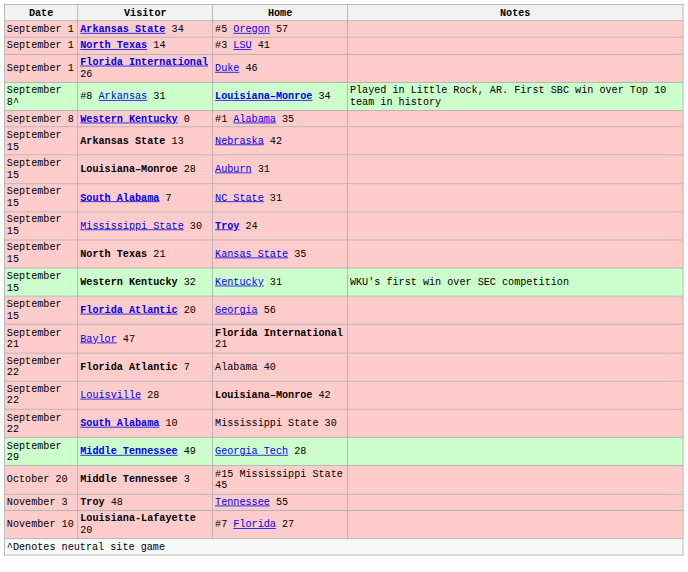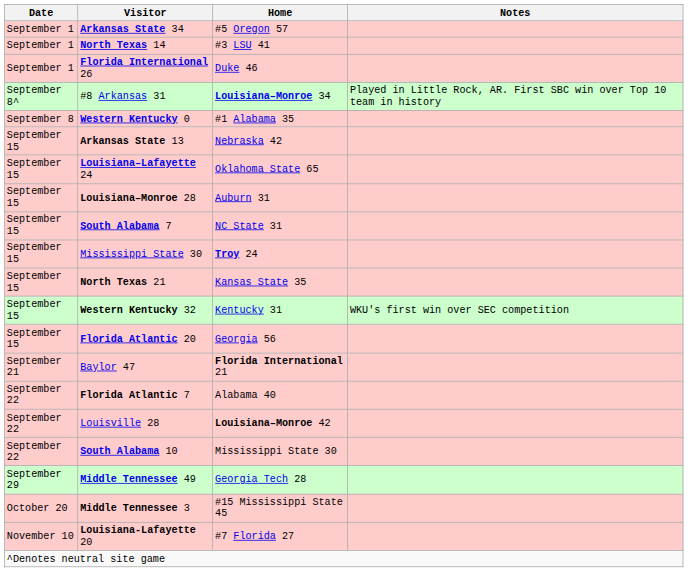 <table class="wikitable">
 <tr>
 <th>Date</th>
 <th>Visitor</th>
 <th>Home</th>
 <th>Notes</th>
 </tr>
 <tr style="background:#fcc;">
 <td>September 1</td>
 <td><strong><a href='#'>Arkansas State</a></strong> 34</td>
 <td>#5 <a href='#'>Oregon</a> 57</td>
 <td></td>
 </tr>
 <tr style="background:#fcc;">
 <td>September 1</td>
 <td><strong><a href='#'>North Texas</a></strong> 14</td>
 <td>#3 <a href='#'>LSU</a> 41</td>
 <td></td>
 </tr>
 <tr style="background:#fcc;">
 <td>September 1</td>
 <td><strong><a href='#'>Florida International</a></strong> 26</td>
 <td><a href='#'>Duke</a> 46</td>
 <td></td>
 </tr>
 <tr style="background:#cfc;">
 <td>September 8^</td>
 <td>#8 <a href='#'>Arkansas</a> 31</td>
 <td><strong><a href='#'>Louisiana–Monroe</a></strong> 34</td>
 <td>Played in Little Rock, AR. First SBC win over Top 10 team in history</td>
 </tr>
 <tr style="background:#fcc;">
 <td>September 8</td>
 <td><strong><a href='#'>Western Kentucky</a></strong> 0</td>
 <td>#1 <a href='#'>Alabama</a> 35</td>
 <td></td>
 </tr>
 <tr style="background:#fcc;">
 <td>September 15</td>
 <td><strong>Arkansas State</strong> 13</td>
 <td><a href='#'>Nebraska</a> 42</td>
+<td></td>
+</tr>
+<tr style="background:#fcc;">
+<td>September 15</td>
+<td><strong><a href='#'>Louisiana–Lafayette</a></strong> 24</td>
+<td><a href='#'>Oklahoma State</a> 65</td>
 <td></td>
 </tr>
 <tr style="background:#fcc;">
 <td>September 15</td>
 <td><strong>Louisiana–Monroe</strong> 28</td>
 <td><a href='#'>Auburn</a> 31</td>
 <td></td>
 </tr>
 <tr style="background:#fcc;">
 <td>September 15</td>
 <td><strong><a href='#'>South Alabama</a></strong> 7</td>
 <td><a href='#'>NC State</a> 31</td>
 <td></td>
 </tr>
 <tr style="background:#fcc;">
 <td>September 15</td>
 <td><a href='#'>Mississippi State</a> 30</td>
 <td><strong><a href='#'>Troy</a></strong> 24</td>
 <td></td>
 </tr>
 <tr style="background:#fcc;">
 <td>September 15</td>
 <td><strong>North Texas</strong> 21</td>
 <td><a href='#'>Kansas State</a> 35</td>
 <td></td>
 </tr>
 <tr style="background:#cfc;">
 <td>September 15</td>
 <td><strong>Western Kentucky</strong> 32</td>
 <td><a href='#'>Kentucky</a> 31</td>
 <td>WKU's first win over SEC competition</td>
 </tr>
 <tr style="background:#fcc;">
 <td>September 15</td>
 <td><strong><a href='#'>Florida Atlantic</a></strong> 20</td>
 <td><a href='#'>Georgia</a> 56</td>
 <td></td>
 </tr>
 <tr style="background:#fcc;">
 <td>September 21</td>
 <td><a href='#'>Baylor</a> 47</td>
 <td><strong>Florida International</strong> 21</td>
 <td></td>
 </tr>
 <tr style="background:#fcc;">
 <td>September 22</td>
 <td><strong>Florida Atlantic</strong> 7</td>
 <td>Alabama 40</td>
 <td></td>
 </tr>
 <tr style="background:#fcc;">
 <td>September 22</td>
 <td><a href='#'>Louisville</a> 28</td>
 <td><strong>Louisiana–Monroe</strong> 42</td>
 <td></td>
 </tr>
 <tr style="background:#fcc;">
 <td>September 22</td>
 <td><strong><a href='#'>South Alabama</a></strong> 10</td>
 <td>Mississippi State 30</td>
 <td></td>
 </tr>
 <tr style="background:#cfc;">
 <td>September 29</td>
 <td><strong><a href='#'>Middle Tennessee</a></strong> 49</td>
 <td><a href='#'>Georgia Tech</a> 28</td>
 <td></td>
 </tr>
 <tr style="background:#fcc;">
 <td>October 20</td>
 <td><strong>Middle Tennessee</strong> 3</td>
 <td>#15 Mississippi State 45</td>
 <td></td>
 </tr>
 <tr style="background:#fcc;">
-<td>November 3</td>
-<td><strong>Troy</strong> 48</td>
-<td><a href='#'>Tennessee</a> 55</td>
-<td></td>
-</tr>
-<tr style="background:#fcc;">
 <td>November 10</td>
 <td><strong>Louisiana-Lafayette</strong> 20</td>
 <td>#7 <a href='#'>Florida</a> 27</td>
 <td></td>
 </tr>
 <tr>
 <td colspan=4>^Denotes neutral site game</td>
 </tr>
 </table>
